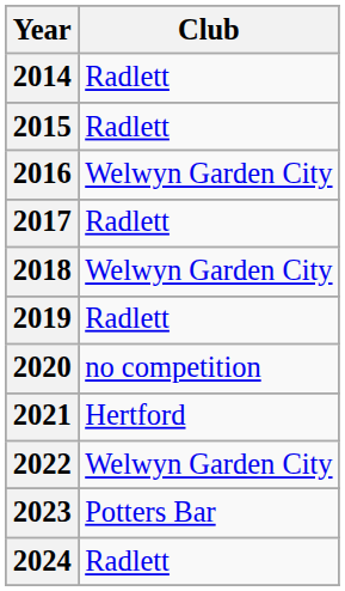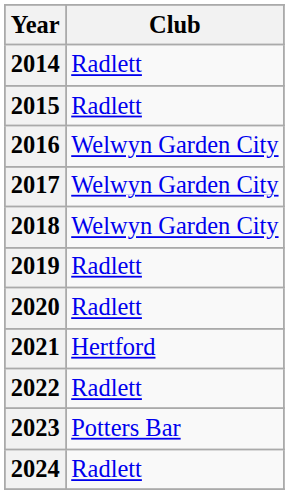 <table class="wikitable" style="font-size:85%">
 <tr>
 <th>Year</th>
 <th>Club</th>
 </tr>
 <tr>
 <th scope="row">2014</th>
 <td><a href='#'>Radlett</a></td>
 </tr>
 <tr>
 <th scope="row">2015</th>
 <td><a href='#'>Radlett</a></td>
 </tr>
 <tr>
 <th scope="row">2016</th>
 <td><a href='#'>Welwyn Garden City</a></td>
 </tr>
 <tr>
 <th scope="row">2017</th>
-<td><a href='#'>Radlett</a></td>
+<td><a href='#'>Welwyn Garden City</a></td>
 </tr>
 <tr>
 <th scope="row">2018</th>
 <td><a href='#'>Welwyn Garden City</a></td>
 </tr>
 <tr>
 <th scope="row">2019</th>
 <td><a href='#'>Radlett</a></td>
 </tr>
 <tr>
 <th scope="row">2020</th>
-<td><a href='#'>no competition</a></td>
+<td><a href='#'>Radlett</a></td>
 </tr>
 <tr>
 <th scope="row">2021</th>
 <td><a href='#'>Hertford</a></td>
 </tr>
 <tr>
 <th scope="row">2022</th>
-<td><a href='#'>Welwyn Garden City</a></td>
+<td><a href='#'>Radlett</a></td>
 </tr>
 <tr>
 <th scope="row">2023</th>
 <td><a href='#'>Potters Bar</a></td>
 </tr>
 <tr>
 <th scope="row">2024</th>
 <td><a href='#'>Radlett</a></td>
 </tr>
 </table>
